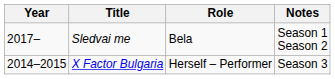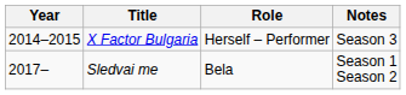 <table class="wikitable sortable">
 <tr>
 <th>Year</th>
 <th>Title</th>
 <th>Role</th>
 <th class="unsortable">Notes</th>
 </tr>
 <tr>
+<td>2014–2015</td>
+<td><em><a href='#'>X Factor Bulgaria</a></em></td>
+<td>Herself – Performer</td>
+<td>Season 3</td>
+</tr>
+<tr>
 <td>2017–</td>
 <td><em>Sledvai me</em></td>
 <td>Bela</td>
 <td>Season 1 <br> Season 2</td>
 </tr>
-<tr>
-<td>2014–2015</td>
-<td><em><a href='#'>X Factor Bulgaria</a></em></td>
-<td>Herself – Performer</td>
-<td>Season 3</td>
-</tr>
 </table>
